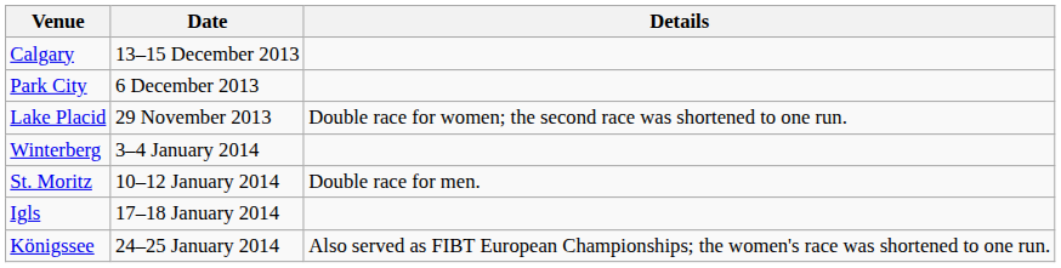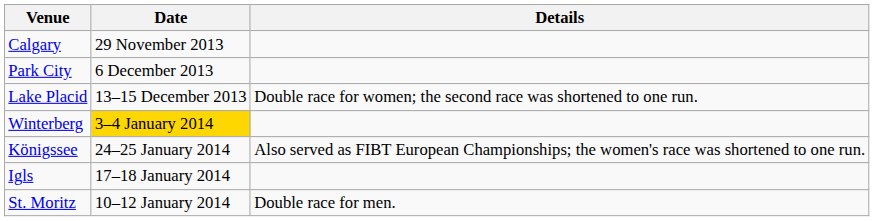 <table class= wikitable>
 <tr>
 <th>Venue</th>
 <th>Date</th>
 <th>Details</th>
 </tr>
 <tr>
 <td> <a href='#'>Calgary</a></td>
-<td>13–15 December 2013</td>
+<td>29 November 2013</td>
 <td></td>
 </tr>
 <tr>
 <td> <a href='#'>Park City</a></td>
 <td>6 December 2013</td>
 <td></td>
 </tr>
 <tr>
 <td> <a href='#'>Lake Placid</a></td>
-<td>29 November 2013</td>
+<td>13–15 December 2013</td>
 <td>Double race for women; the second race was shortened to one run.</td>
 </tr>
 <tr>
 <td> <a href='#'>Winterberg</a></td>
-<td>3–4 January 2014</td>
+<td style="background: gold;">3–4 January 2014</td>
+<td></td>
+</tr>
+<tr>
+<td> <a href='#'>Königssee</a></td>
+<td>24–25 January 2014</td>
+<td>Also served as FIBT European Championships; the women's race was shortened to one run.</td>
+</tr>
+<tr>
+<td> <a href='#'>Igls</a></td>
+<td>17–18 January 2014</td>
 <td></td>
 </tr>
 <tr>
 <td> <a href='#'>St. Moritz</a></td>
 <td>10–12 January 2014</td>
 <td>Double race for men.</td>
 </tr>
-<tr>
-<td> <a href='#'>Igls</a></td>
-<td>17–18 January 2014</td>
-<td></td>
-</tr>
-<tr>
-<td> <a href='#'>Königssee</a></td>
-<td>24–25 January 2014</td>
-<td>Also served as FIBT European Championships; the women's race was shortened to one run.</td>
-</tr>
 </table>
